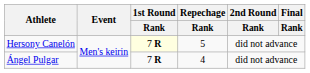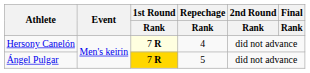 <table class="wikitable" style="font-size:90%">
 <tr>
 <th rowspan=2>Athlete</th>
 <th rowspan=2>Event</th>
 <th>1st Round</th>
 <th>Repechage</th>
 <th>2nd Round</th>
 <th>Final</th>
 </tr>
 <tr style="font-size:95%">
 <th>Rank</th>
 <th>Rank</th>
 <th>Rank</th>
 <th>Rank</th>
 </tr>
 <tr align=center>
 <td align=left><a href='#'>Hersony Canelón</a></td>
 <td align=left rowspan=2><a href='#'>Men's keirin</a></td>
 <td style="background: lightyellow;">7 <strong>R</strong></td>
-<td>5</td>
+<td>4</td>
 <td colspan=2>did not advance</td>
 </tr>
 <tr align=center>
 <td align=left><a href='#'>Ángel Pulgar</a></td>
-<td>7 <strong>R</strong></td>
-<td>4</td>
+<td style="background: gold;">7 <strong>R</strong></td>
+<td>5</td>
 <td colspan=2>did not advance</td>
 </tr>
 </table>
